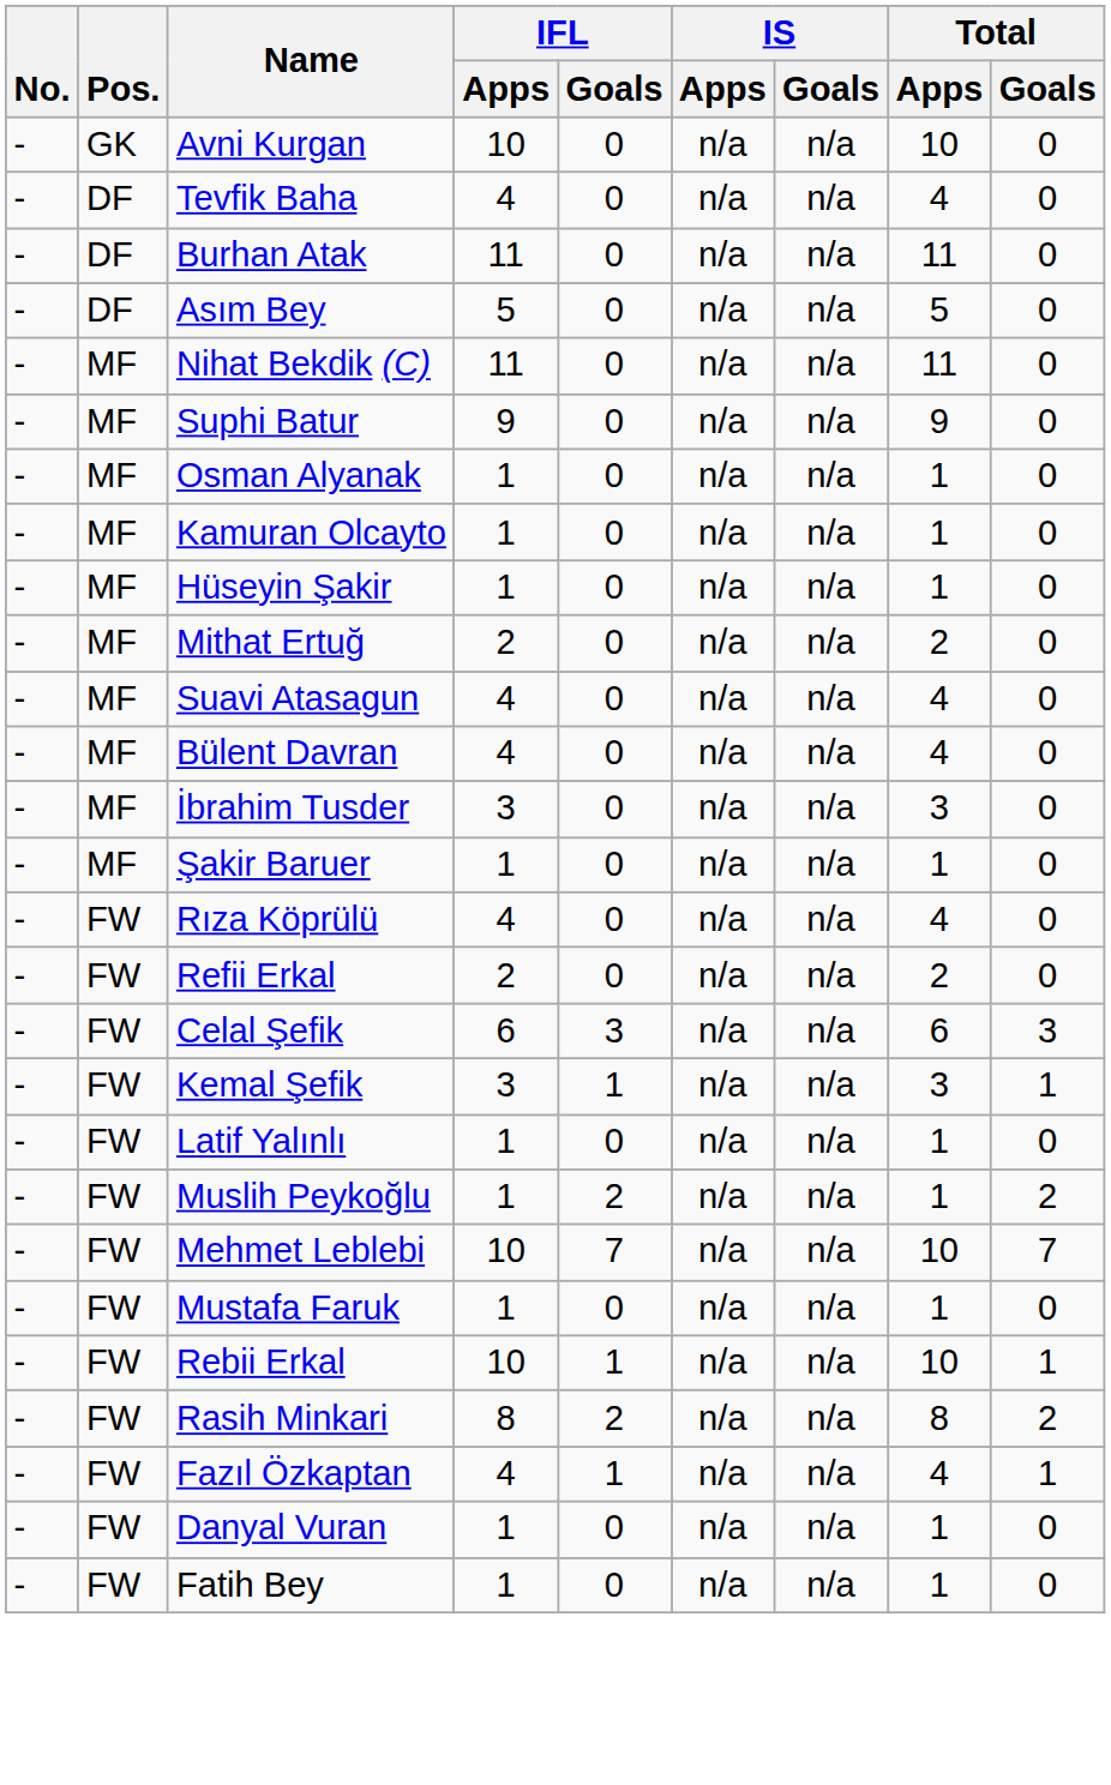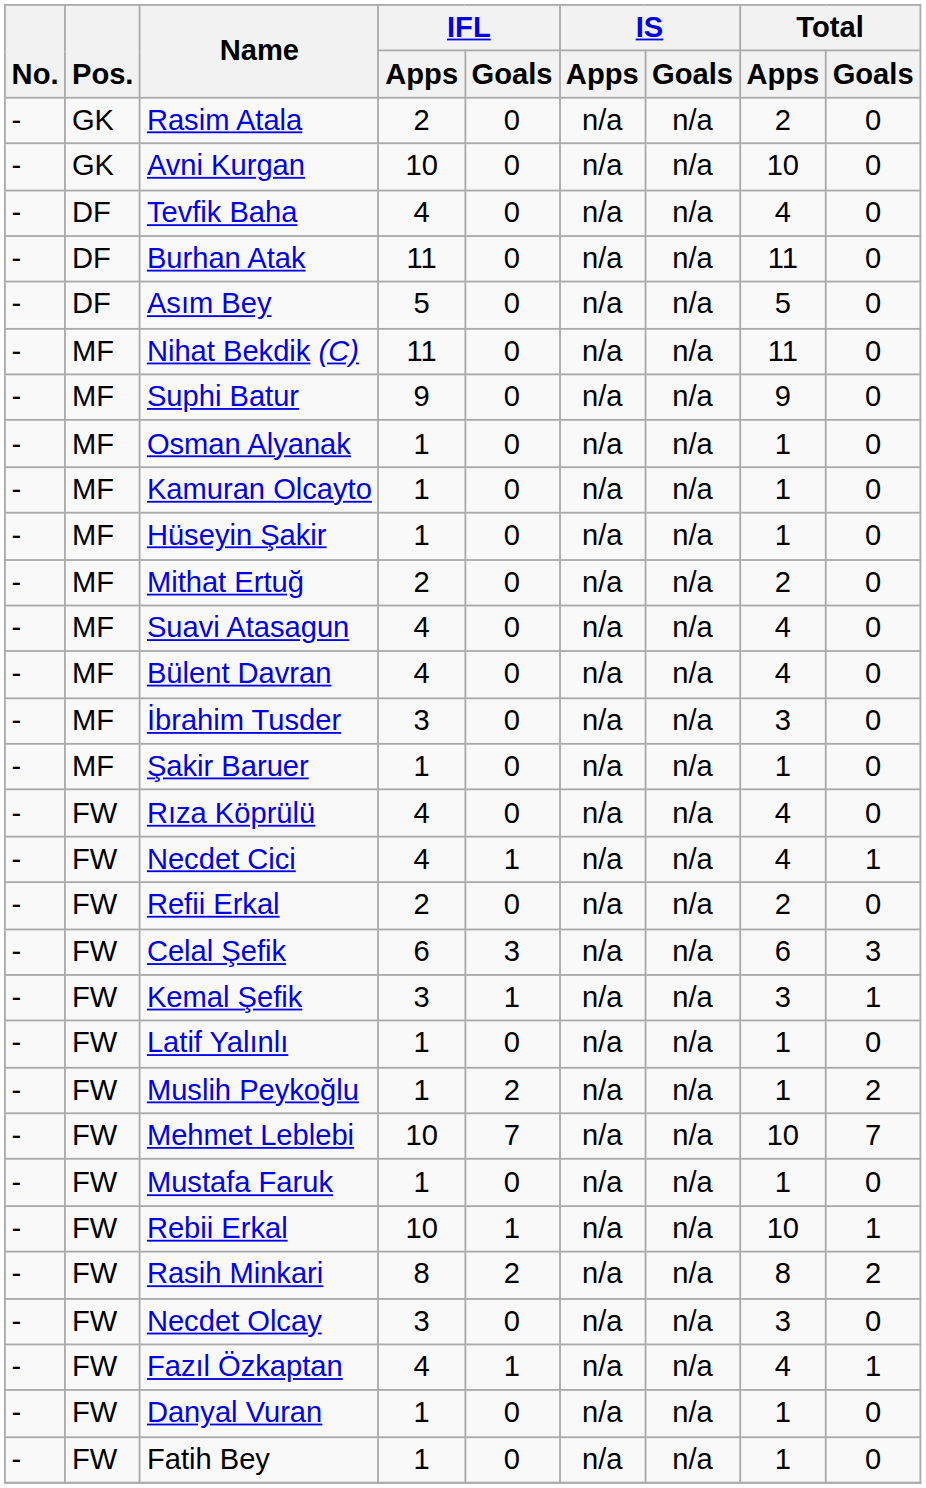 <table class="wikitable" style="text-align:center">
 <tr>
 <th rowspan="2" valign="bottom">No.</th>
 <th rowspan="2" valign="bottom">Pos.</th>
 <th rowspan="2">Name</th>
 <th colspan="2" width="85"><a href='#'>IFL</a></th>
 <th colspan="2" width="85"><a href='#'>IS</a></th>
 <th colspan="2" width="85">Total</th>
 </tr>
 <tr>
 <th>Apps</th>
 <th>Goals</th>
 <th>Apps</th>
 <th>Goals</th>
 <th>Apps</th>
 <th>Goals</th>
+</tr>
+<tr>
+<td align="left">-</td>
+<td align="left">GK</td>
+<td align="left"> <a href='#'>Rasim Atala</a></td>
+<td>2</td>
+<td>0</td>
+<td>n/a</td>
+<td>n/a</td>
+<td>2</td>
+<td>0</td>
 </tr>
 <tr>
 <td align="left">-</td>
 <td align="left">GK</td>
 <td align="left"> <a href='#'>Avni Kurgan</a></td>
 <td>10</td>
 <td>0</td>
 <td>n/a</td>
 <td>n/a</td>
 <td>10</td>
 <td>0</td>
 </tr>
 <tr>
 <td align="left">-</td>
 <td align="left">DF</td>
 <td align="left"> <a href='#'>Tevfik Baha</a></td>
 <td>4</td>
 <td>0</td>
 <td>n/a</td>
 <td>n/a</td>
 <td>4</td>
 <td>0</td>
 </tr>
 <tr>
 <td align="left">-</td>
 <td align="left">DF</td>
 <td align="left"> <a href='#'>Burhan Atak</a></td>
 <td>11</td>
 <td>0</td>
 <td>n/a</td>
 <td>n/a</td>
 <td>11</td>
 <td>0</td>
 </tr>
 <tr>
 <td align="left">-</td>
 <td align="left">DF</td>
 <td align="left"> <a href='#'>Asım Bey</a></td>
 <td>5</td>
 <td>0</td>
 <td>n/a</td>
 <td>n/a</td>
 <td>5</td>
 <td>0</td>
 </tr>
 <tr>
 <td align="left">-</td>
 <td align="left">MF</td>
 <td align="left"> <a href='#'>Nihat Bekdik</a> <em><a href='#'>(C)</a></em></td>
 <td>11</td>
 <td>0</td>
 <td>n/a</td>
 <td>n/a</td>
 <td>11</td>
 <td>0</td>
 </tr>
 <tr>
 <td align="left">-</td>
 <td align="left">MF</td>
 <td align="left"> <a href='#'>Suphi Batur</a></td>
 <td>9</td>
 <td>0</td>
 <td>n/a</td>
 <td>n/a</td>
 <td>9</td>
 <td>0</td>
 </tr>
 <tr>
 <td align="left">-</td>
 <td align="left">MF</td>
 <td align="left"> <a href='#'>Osman Alyanak</a></td>
 <td>1</td>
 <td>0</td>
 <td>n/a</td>
 <td>n/a</td>
 <td>1</td>
 <td>0</td>
 </tr>
 <tr>
 <td align="left">-</td>
 <td align="left">MF</td>
 <td align="left"> <a href='#'>Kamuran Olcayto</a></td>
 <td>1</td>
 <td>0</td>
 <td>n/a</td>
 <td>n/a</td>
 <td>1</td>
 <td>0</td>
 </tr>
 <tr>
 <td align="left">-</td>
 <td align="left">MF</td>
 <td align="left"> <a href='#'>Hüseyin Şakir</a></td>
 <td>1</td>
 <td>0</td>
 <td>n/a</td>
 <td>n/a</td>
 <td>1</td>
 <td>0</td>
 </tr>
 <tr>
 <td align="left">-</td>
 <td align="left">MF</td>
 <td align="left"> <a href='#'>Mithat Ertuğ</a></td>
 <td>2</td>
 <td>0</td>
 <td>n/a</td>
 <td>n/a</td>
 <td>2</td>
 <td>0</td>
 </tr>
 <tr>
 <td align="left">-</td>
 <td align="left">MF</td>
 <td align="left"> <a href='#'>Suavi Atasagun</a></td>
 <td>4</td>
 <td>0</td>
 <td>n/a</td>
 <td>n/a</td>
 <td>4</td>
 <td>0</td>
 </tr>
 <tr>
 <td align="left">-</td>
 <td align="left">MF</td>
 <td align="left"> <a href='#'>Bülent Davran</a></td>
 <td>4</td>
 <td>0</td>
 <td>n/a</td>
 <td>n/a</td>
 <td>4</td>
 <td>0</td>
 </tr>
 <tr>
 <td align="left">-</td>
 <td align="left">MF</td>
 <td align="left"> <a href='#'>İbrahim Tusder</a></td>
 <td>3</td>
 <td>0</td>
 <td>n/a</td>
 <td>n/a</td>
 <td>3</td>
 <td>0</td>
 </tr>
 <tr>
 <td align="left">-</td>
 <td align="left">MF</td>
 <td align="left"> <a href='#'>Şakir Baruer</a></td>
 <td>1</td>
 <td>0</td>
 <td>n/a</td>
 <td>n/a</td>
 <td>1</td>
 <td>0</td>
 </tr>
 <tr>
 <td align="left">-</td>
 <td align="left">FW</td>
 <td align="left"> <a href='#'>Rıza Köprülü</a></td>
 <td>4</td>
 <td>0</td>
 <td>n/a</td>
 <td>n/a</td>
 <td>4</td>
 <td>0</td>
 </tr>
 <tr>
 <td align="left">-</td>
 <td align="left">FW</td>
+<td align="left"> <a href='#'>Necdet Cici</a></td>
+<td>4</td>
+<td>1</td>
+<td>n/a</td>
+<td>n/a</td>
+<td>4</td>
+<td>1</td>
+</tr>
+<tr>
+<td align="left">-</td>
+<td align="left">FW</td>
 <td align="left"> <a href='#'>Refii Erkal</a></td>
 <td>2</td>
 <td>0</td>
 <td>n/a</td>
 <td>n/a</td>
 <td>2</td>
 <td>0</td>
 </tr>
 <tr>
 <td align="left">-</td>
 <td align="left">FW</td>
 <td align="left"> <a href='#'>Celal Şefik</a></td>
 <td>6</td>
 <td>3</td>
 <td>n/a</td>
 <td>n/a</td>
 <td>6</td>
 <td>3</td>
 </tr>
 <tr>
 <td align="left">-</td>
 <td align="left">FW</td>
 <td align="left"> <a href='#'>Kemal Şefik</a></td>
 <td>3</td>
 <td>1</td>
 <td>n/a</td>
 <td>n/a</td>
 <td>3</td>
 <td>1</td>
 </tr>
 <tr>
 <td align="left">-</td>
 <td align="left">FW</td>
 <td align="left"> <a href='#'>Latif Yalınlı</a></td>
 <td>1</td>
 <td>0</td>
 <td>n/a</td>
 <td>n/a</td>
 <td>1</td>
 <td>0</td>
 </tr>
 <tr>
 <td align="left">-</td>
 <td align="left">FW</td>
 <td align="left"> <a href='#'>Muslih Peykoğlu</a></td>
 <td>1</td>
 <td>2</td>
 <td>n/a</td>
 <td>n/a</td>
 <td>1</td>
 <td>2</td>
 </tr>
 <tr>
 <td align="left">-</td>
 <td align="left">FW</td>
 <td align="left"> <a href='#'>Mehmet Leblebi</a></td>
 <td>10</td>
 <td>7</td>
 <td>n/a</td>
 <td>n/a</td>
 <td>10</td>
 <td>7</td>
 </tr>
 <tr>
 <td align="left">-</td>
 <td align="left">FW</td>
 <td align="left"> <a href='#'>Mustafa Faruk</a></td>
 <td>1</td>
 <td>0</td>
 <td>n/a</td>
 <td>n/a</td>
 <td>1</td>
 <td>0</td>
 </tr>
 <tr>
 <td align="left">-</td>
 <td align="left">FW</td>
 <td align="left"> <a href='#'>Rebii Erkal</a></td>
 <td>10</td>
 <td>1</td>
 <td>n/a</td>
 <td>n/a</td>
 <td>10</td>
 <td>1</td>
 </tr>
 <tr>
 <td align="left">-</td>
 <td align="left">FW</td>
 <td align="left"> <a href='#'>Rasih Minkari</a></td>
 <td>8</td>
 <td>2</td>
 <td>n/a</td>
 <td>n/a</td>
 <td>8</td>
 <td>2</td>
 </tr>
 <tr>
 <td align="left">-</td>
 <td align="left">FW</td>
+<td align="left"> <a href='#'>Necdet Olcay</a></td>
+<td>3</td>
+<td>0</td>
+<td>n/a</td>
+<td>n/a</td>
+<td>3</td>
+<td>0</td>
+</tr>
+<tr>
+<td align="left">-</td>
+<td align="left">FW</td>
 <td align="left"> <a href='#'>Fazıl Özkaptan</a></td>
 <td>4</td>
 <td>1</td>
 <td>n/a</td>
 <td>n/a</td>
 <td>4</td>
 <td>1</td>
 </tr>
 <tr>
 <td align="left">-</td>
 <td align="left">FW</td>
 <td align="left"> <a href='#'>Danyal Vuran</a></td>
 <td>1</td>
 <td>0</td>
 <td>n/a</td>
 <td>n/a</td>
 <td>1</td>
 <td>0</td>
 </tr>
 <tr>
 <td align="left">-</td>
 <td align="left">FW</td>
 <td align="left"> Fatih Bey</td>
 <td>1</td>
 <td>0</td>
 <td>n/a</td>
 <td>n/a</td>
 <td>1</td>
 <td>0</td>
 </tr>
 <tr>
 </tr>
 </table>
